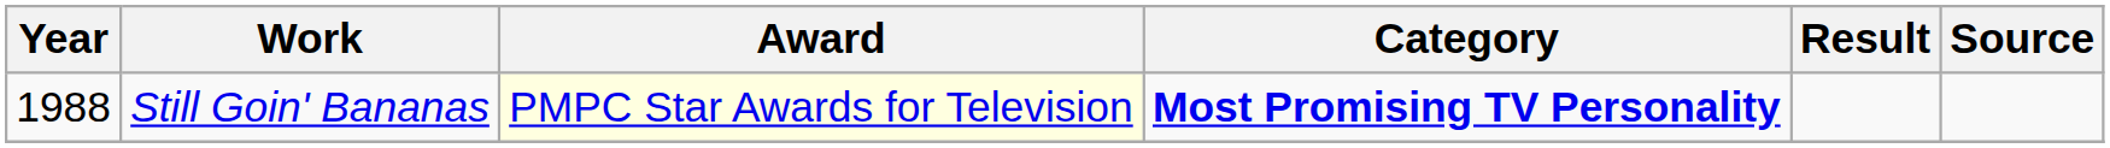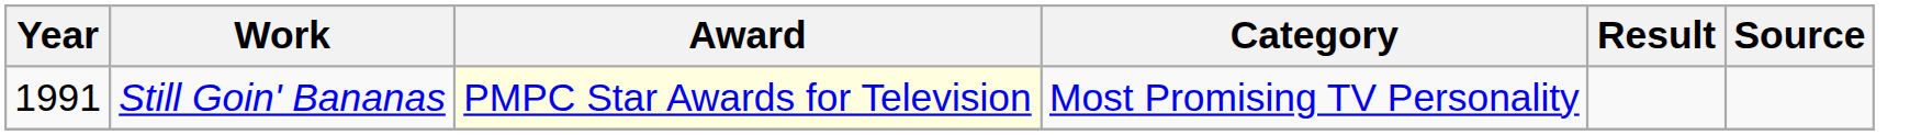 <table class="wikitable">
 <tr>
 <th>Year</th>
 <th>Work</th>
 <th>Award</th>
 <th>Category</th>
 <th>Result</th>
 <th>Source </th>
 </tr>
 <tr>
-<td>1988</td>
+<td>1991</td>
 <td><em><a href='#'>Still Goin' Bananas</a></em></td>
 <td style="background: lightyellow;"><a href='#'>PMPC Star Awards for Television</a></td>
-<td><strong><a href='#'>Most Promising TV Personality</a></strong></td>
+<td><a href='#'>Most Promising TV Personality</a></td>
 <td></td>
 <td></td>
 </tr>
 <tr>
 </tr>
 </table>
